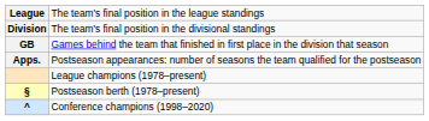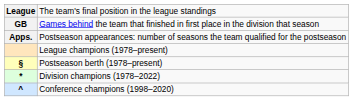 <table class="wikitable plainrowheaders" style="font-size:85%">
 <tr>
 <th scope="row" style="text-align:center"><strong>League</strong></th>
 <td>The team's final position in the league standings</td>
-</tr>
-<tr>
-<th scope="row" style="text-align:center"><strong>Division</strong></th>
-<td>The team's final position in the divisional standings</td>
 </tr>
 <tr>
 <th scope="row" style="text-align:center"><strong>GB</strong></th>
 <td><a href='#'>Games behind</a> the team that finished in first place in the division that season</td>
 </tr>
 <tr>
 <th scope="row" style="text-align:center"><strong>Apps.</strong></th>
 <td style="white-space: nowrap;">Postseason appearances: number of seasons the team qualified for the postseason</td>
 </tr>
 <tr>
 <th scope="row" style="text-align:center; background-color:#FFE6BD"></th>
 <td>League champions (1978–present)</td>
 </tr>
 <tr>
 <th scope="row" style="text-align:center; background-color:#FFFFBB">§</th>
 <td>Postseason berth (1978–present)</td>
 </tr>
 <tr>
+<th scope="row" style="text-align:center; background-color:#DDFFDD">*</th>
+<td>Division champions (1978–2022)</td>
+</tr>
+<tr>
 <th scope="row" style="text-align:center; background-color:#D0E7FF">^</th>
 <td>Conference champions (1998–2020)</td>
 </tr>
 </table>
